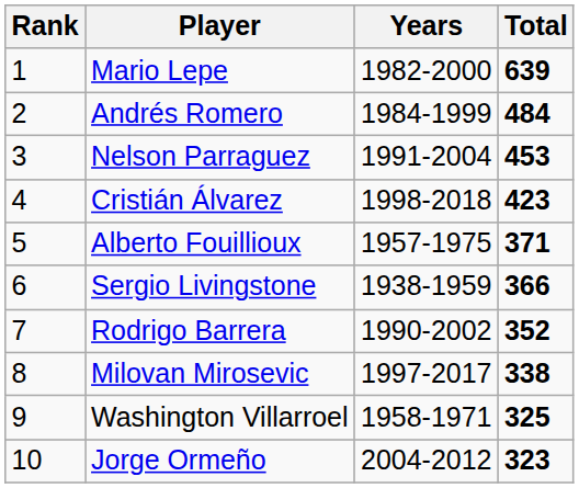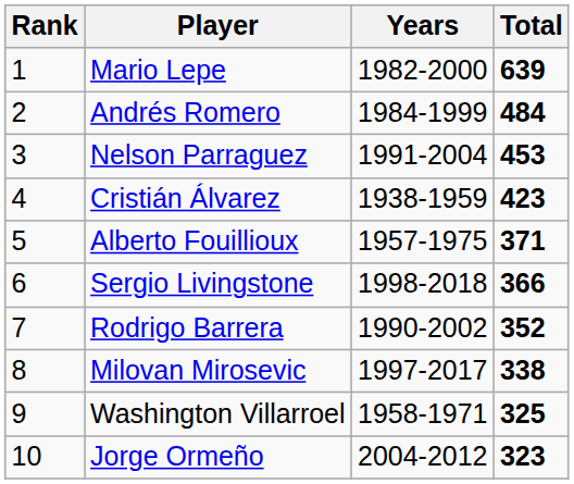 <table class="wikitable sortable" style="text-align:leftErkin dth:70%;">
 <tr>
 <th>Rank</th>
 <th>Player</th>
 <th>Years</th>
 <th>Total</th>
 </tr>
 <tr>
 <td>1</td>
 <td> <a href='#'>Mario Lepe</a></td>
 <td>1982-2000</td>
 <td><strong>639</strong></td>
 </tr>
 <tr>
 <td>2</td>
 <td> <a href='#'>Andrés Romero</a></td>
 <td>1984-1999</td>
 <td><strong>484</strong></td>
 </tr>
 <tr>
 <td>3</td>
 <td> <a href='#'>Nelson Parraguez</a></td>
 <td>1991-2004</td>
 <td><strong>453</strong></td>
 </tr>
 <tr>
 <td>4</td>
 <td> <a href='#'>Cristián Álvarez</a></td>
-<td>1998-2018</td>
+<td>1938-1959</td>
 <td><strong>423</strong></td>
 </tr>
 <tr>
 <td>5</td>
 <td> <a href='#'>Alberto Fouillioux</a></td>
 <td>1957-1975</td>
 <td><strong>371</strong></td>
 </tr>
 <tr>
 <td>6</td>
 <td> <a href='#'>Sergio Livingstone</a></td>
-<td>1938-1959</td>
+<td>1998-2018</td>
 <td><strong>366</strong></td>
 </tr>
 <tr>
 <td>7</td>
 <td> <a href='#'>Rodrigo Barrera</a></td>
 <td>1990-2002</td>
 <td><strong>352</strong></td>
 </tr>
 <tr>
 <td>8</td>
 <td> <a href='#'>Milovan Mirosevic</a></td>
 <td>1997-2017</td>
 <td><strong>338</strong></td>
 </tr>
 <tr>
 <td>9</td>
 <td> Washington Villarroel</td>
 <td>1958-1971</td>
 <td><strong>325</strong></td>
 </tr>
 <tr>
 <td>10</td>
 <td> <a href='#'>Jorge Ormeño</a></td>
 <td>2004-2012</td>
 <td><strong>323</strong></td>
 </tr>
 </table>
